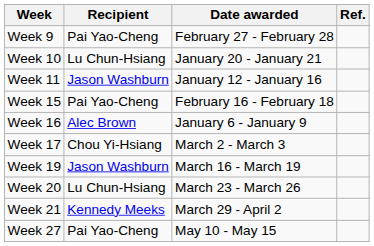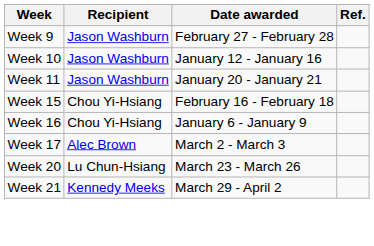 <table class="wikitable">
 <tr>
 <th>Week</th>
 <th>Recipient</th>
 <th>Date awarded</th>
 <th>Ref.</th>
 </tr>
 <tr>
 <td>Week 9</td>
-<td>Pai Yao-Cheng</td>
+<td><a href='#'>Jason Washburn</a></td>
 <td>February 27 - February 28</td>
 <td></td>
 </tr>
 <tr>
 <td>Week 10</td>
-<td>Lu Chun-Hsiang</td>
-<td>January 20 - January 21</td>
+<td><a href='#'>Jason Washburn</a></td>
+<td>January 12 - January 16</td>
 <td></td>
 </tr>
 <tr>
 <td>Week 11</td>
 <td><a href='#'>Jason Washburn</a></td>
-<td>January 12 - January 16</td>
+<td>January 20 - January 21</td>
 <td></td>
 </tr>
 <tr>
 <td>Week 15</td>
-<td>Pai Yao-Cheng</td>
+<td>Chou Yi-Hsiang</td>
 <td>February 16 - February 18</td>
 <td></td>
 </tr>
 <tr>
 <td>Week 16</td>
-<td><a href='#'>Alec Brown</a></td>
+<td>Chou Yi-Hsiang</td>
 <td>January 6 - January 9</td>
 <td></td>
 </tr>
 <tr>
 <td>Week 17</td>
-<td>Chou Yi-Hsiang</td>
+<td><a href='#'>Alec Brown</a></td>
 <td>March 2 - March 3</td>
-<td></td>
-</tr>
-<tr>
-<td>Week 19</td>
-<td><a href='#'>Jason Washburn</a></td>
-<td>March 16 - March 19</td>
 <td></td>
 </tr>
 <tr>
 <td>Week 20</td>
 <td>Lu Chun-Hsiang</td>
 <td>March 23 - March 26</td>
 <td></td>
 </tr>
 <tr>
 <td>Week 21</td>
 <td><a href='#'>Kennedy Meeks</a></td>
 <td>March 29 - April 2</td>
 <td></td>
 </tr>
-<tr>
-<td>Week 27</td>
-<td>Pai Yao-Cheng</td>
-<td>May 10 - May 15</td>
-<td></td>
-</tr>
 </table>
